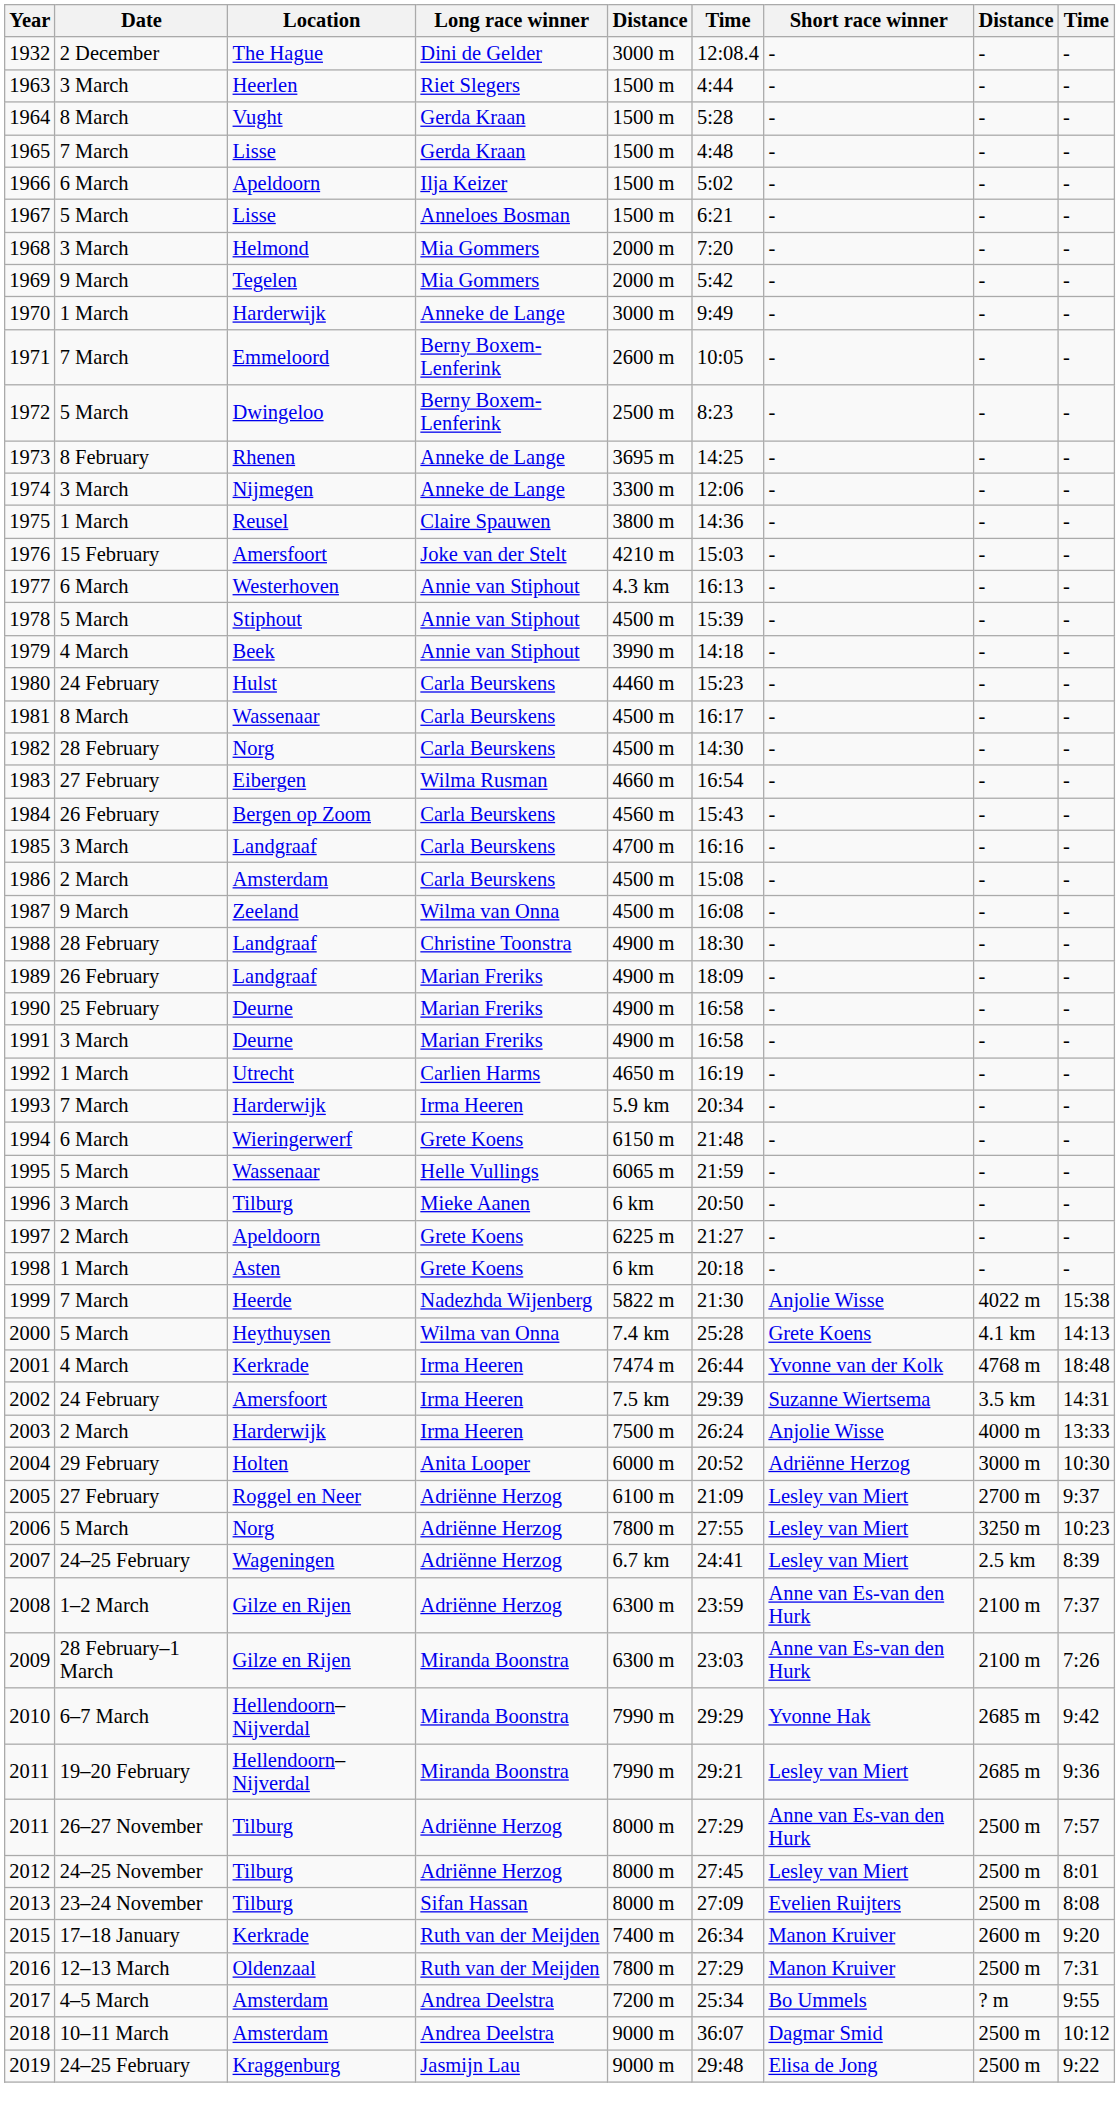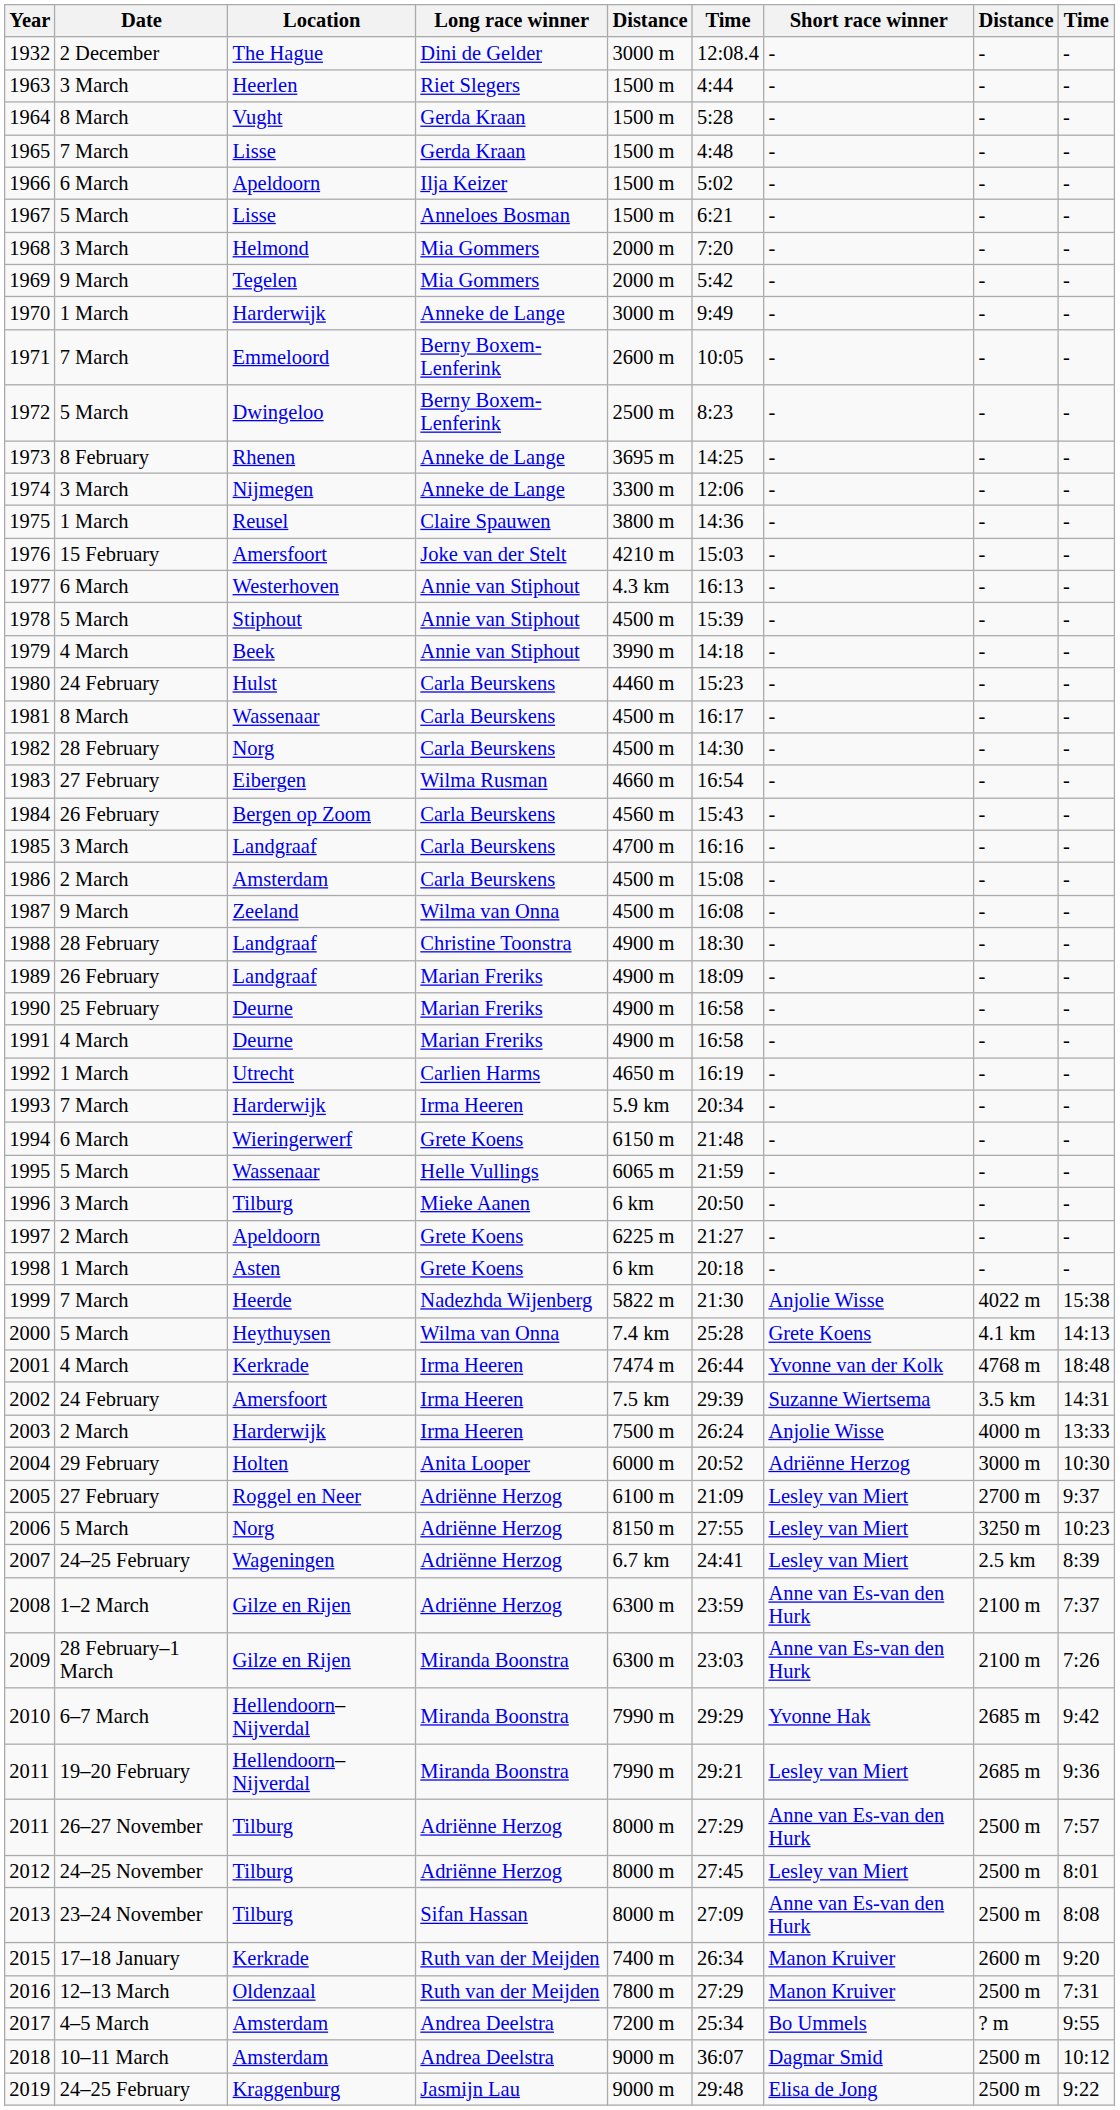 <table class="wikitable">
 <tr>
 <th>Year</th>
 <th>Date</th>
 <th>Location</th>
 <th>Long race winner</th>
 <th>Distance</th>
 <th>Time</th>
 <th>Short race winner</th>
 <th>Distance</th>
 <th>Time</th>
 </tr>
 <tr>
 <td>1932</td>
 <td>2 December</td>
 <td><a href='#'>The Hague</a></td>
 <td><a href='#'>Dini de Gelder</a></td>
 <td>3000 m</td>
 <td>12:08.4</td>
 <td>-</td>
 <td>-</td>
 <td>-</td>
 </tr>
 <tr>
 <td>1963</td>
 <td>3 March</td>
 <td><a href='#'>Heerlen</a></td>
 <td><a href='#'>Riet Slegers</a></td>
 <td>1500 m</td>
 <td>4:44</td>
 <td>-</td>
 <td>-</td>
 <td>-</td>
 </tr>
 <tr>
 <td>1964</td>
 <td>8 March</td>
 <td><a href='#'>Vught</a></td>
 <td><a href='#'>Gerda Kraan</a></td>
 <td>1500 m</td>
 <td>5:28</td>
 <td>-</td>
 <td>-</td>
 <td>-</td>
 </tr>
 <tr>
 <td>1965</td>
 <td>7 March</td>
 <td><a href='#'>Lisse</a></td>
 <td><a href='#'>Gerda Kraan</a></td>
 <td>1500 m</td>
 <td>4:48</td>
 <td>-</td>
 <td>-</td>
 <td>-</td>
 </tr>
 <tr>
 <td>1966</td>
 <td>6 March</td>
 <td><a href='#'>Apeldoorn</a></td>
 <td><a href='#'>Ilja Keizer</a></td>
 <td>1500 m</td>
 <td>5:02</td>
 <td>-</td>
 <td>-</td>
 <td>-</td>
 </tr>
 <tr>
 <td>1967</td>
 <td>5 March</td>
 <td><a href='#'>Lisse</a></td>
 <td><a href='#'>Anneloes Bosman</a></td>
 <td>1500 m</td>
 <td>6:21</td>
 <td>-</td>
 <td>-</td>
 <td>-</td>
 </tr>
 <tr>
 <td>1968</td>
 <td>3 March</td>
 <td><a href='#'>Helmond</a></td>
 <td><a href='#'>Mia Gommers</a></td>
 <td>2000 m</td>
 <td>7:20</td>
 <td>-</td>
 <td>-</td>
 <td>-</td>
 </tr>
 <tr>
 <td>1969</td>
 <td>9 March</td>
 <td><a href='#'>Tegelen</a></td>
 <td><a href='#'>Mia Gommers</a></td>
 <td>2000 m</td>
 <td>5:42</td>
 <td>-</td>
 <td>-</td>
 <td>-</td>
 </tr>
 <tr>
 <td>1970</td>
 <td>1 March</td>
 <td><a href='#'>Harderwijk</a></td>
 <td><a href='#'>Anneke de Lange</a></td>
 <td>3000 m</td>
 <td>9:49</td>
 <td>-</td>
 <td>-</td>
 <td>-</td>
 </tr>
 <tr>
 <td>1971</td>
 <td>7 March</td>
 <td><a href='#'>Emmeloord</a></td>
 <td><a href='#'>Berny Boxem-Lenferink</a></td>
 <td>2600 m</td>
 <td>10:05</td>
 <td>-</td>
 <td>-</td>
 <td>-</td>
 </tr>
 <tr>
 <td>1972</td>
 <td>5 March</td>
 <td><a href='#'>Dwingeloo</a></td>
 <td><a href='#'>Berny Boxem-Lenferink</a></td>
 <td>2500 m</td>
 <td>8:23</td>
 <td>-</td>
 <td>-</td>
 <td>-</td>
 </tr>
 <tr>
 <td>1973</td>
 <td>8 February</td>
 <td><a href='#'>Rhenen</a></td>
 <td><a href='#'>Anneke de Lange</a></td>
 <td>3695 m</td>
 <td>14:25</td>
 <td>-</td>
 <td>-</td>
 <td>-</td>
 </tr>
 <tr>
 <td>1974</td>
 <td>3 March</td>
 <td><a href='#'>Nijmegen</a></td>
 <td><a href='#'>Anneke de Lange</a></td>
 <td>3300 m</td>
 <td>12:06</td>
 <td>-</td>
 <td>-</td>
 <td>-</td>
 </tr>
 <tr>
 <td>1975</td>
 <td>1 March</td>
 <td><a href='#'>Reusel</a></td>
 <td><a href='#'>Claire Spauwen</a></td>
 <td>3800 m</td>
 <td>14:36</td>
 <td>-</td>
 <td>-</td>
 <td>-</td>
 </tr>
 <tr>
 <td>1976</td>
 <td>15 February</td>
 <td><a href='#'>Amersfoort</a></td>
 <td><a href='#'>Joke van der Stelt</a></td>
 <td>4210 m</td>
 <td>15:03</td>
 <td>-</td>
 <td>-</td>
 <td>-</td>
 </tr>
 <tr>
 <td>1977</td>
 <td>6 March</td>
 <td><a href='#'>Westerhoven</a></td>
 <td><a href='#'>Annie van Stiphout</a></td>
 <td>4.3 km</td>
 <td>16:13</td>
 <td>-</td>
 <td>-</td>
 <td>-</td>
 </tr>
 <tr>
 <td>1978</td>
 <td>5 March</td>
 <td><a href='#'>Stiphout</a></td>
 <td><a href='#'>Annie van Stiphout</a></td>
 <td>4500 m</td>
 <td>15:39</td>
 <td>-</td>
 <td>-</td>
 <td>-</td>
 </tr>
 <tr>
 <td>1979</td>
 <td>4 March</td>
 <td><a href='#'>Beek</a></td>
 <td><a href='#'>Annie van Stiphout</a></td>
 <td>3990 m</td>
 <td>14:18</td>
 <td>-</td>
 <td>-</td>
 <td>-</td>
 </tr>
 <tr>
 <td>1980</td>
 <td>24 February</td>
 <td><a href='#'>Hulst</a></td>
 <td><a href='#'>Carla Beurskens</a></td>
 <td>4460 m</td>
 <td>15:23</td>
 <td>-</td>
 <td>-</td>
 <td>-</td>
 </tr>
 <tr>
 <td>1981</td>
 <td>8 March</td>
 <td><a href='#'>Wassenaar</a></td>
 <td><a href='#'>Carla Beurskens</a></td>
 <td>4500 m</td>
 <td>16:17</td>
 <td>-</td>
 <td>-</td>
 <td>-</td>
 </tr>
 <tr>
 <td>1982</td>
 <td>28 February</td>
 <td><a href='#'>Norg</a></td>
 <td><a href='#'>Carla Beurskens</a></td>
 <td>4500 m</td>
 <td>14:30</td>
 <td>-</td>
 <td>-</td>
 <td>-</td>
 </tr>
 <tr>
 <td>1983</td>
 <td>27 February</td>
 <td><a href='#'>Eibergen</a></td>
 <td><a href='#'>Wilma Rusman</a></td>
 <td>4660 m</td>
 <td>16:54</td>
 <td>-</td>
 <td>-</td>
 <td>-</td>
 </tr>
 <tr>
 <td>1984</td>
 <td>26 February</td>
 <td><a href='#'>Bergen op Zoom</a></td>
 <td><a href='#'>Carla Beurskens</a></td>
 <td>4560 m</td>
 <td>15:43</td>
 <td>-</td>
 <td>-</td>
 <td>-</td>
 </tr>
 <tr>
 <td>1985</td>
 <td>3 March</td>
 <td><a href='#'>Landgraaf</a></td>
 <td><a href='#'>Carla Beurskens</a></td>
 <td>4700 m</td>
 <td>16:16</td>
 <td>-</td>
 <td>-</td>
 <td>-</td>
 </tr>
 <tr>
 <td>1986</td>
 <td>2 March</td>
 <td><a href='#'>Amsterdam</a></td>
 <td><a href='#'>Carla Beurskens</a></td>
 <td>4500 m</td>
 <td>15:08</td>
 <td>-</td>
 <td>-</td>
 <td>-</td>
 </tr>
 <tr>
 <td>1987</td>
 <td>9 March</td>
 <td><a href='#'>Zeeland</a></td>
 <td><a href='#'>Wilma van Onna</a></td>
 <td>4500 m</td>
 <td>16:08</td>
 <td>-</td>
 <td>-</td>
 <td>-</td>
 </tr>
 <tr>
 <td>1988</td>
 <td>28 February</td>
 <td><a href='#'>Landgraaf</a></td>
 <td><a href='#'>Christine Toonstra</a></td>
 <td>4900 m</td>
 <td>18:30</td>
 <td>-</td>
 <td>-</td>
 <td>-</td>
 </tr>
 <tr>
 <td>1989</td>
 <td>26 February</td>
 <td><a href='#'>Landgraaf</a></td>
 <td><a href='#'>Marian Freriks</a></td>
 <td>4900 m</td>
 <td>18:09</td>
 <td>-</td>
 <td>-</td>
 <td>-</td>
 </tr>
 <tr>
 <td>1990</td>
 <td>25 February</td>
 <td><a href='#'>Deurne</a></td>
 <td><a href='#'>Marian Freriks</a></td>
 <td>4900 m</td>
 <td>16:58</td>
 <td>-</td>
 <td>-</td>
 <td>-</td>
 </tr>
 <tr>
 <td>1991</td>
-<td>3 March</td>
+<td>4 March</td>
 <td><a href='#'>Deurne</a></td>
 <td><a href='#'>Marian Freriks</a></td>
 <td>4900 m</td>
 <td>16:58</td>
 <td>-</td>
 <td>-</td>
 <td>-</td>
 </tr>
 <tr>
 <td>1992</td>
 <td>1 March</td>
 <td><a href='#'>Utrecht</a></td>
 <td><a href='#'>Carlien Harms</a></td>
 <td>4650 m</td>
 <td>16:19</td>
 <td>-</td>
 <td>-</td>
 <td>-</td>
 </tr>
 <tr>
 <td>1993</td>
 <td>7 March</td>
 <td><a href='#'>Harderwijk</a></td>
 <td><a href='#'>Irma Heeren</a></td>
 <td>5.9 km</td>
 <td>20:34</td>
 <td>-</td>
 <td>-</td>
 <td>-</td>
 </tr>
 <tr>
 <td>1994</td>
 <td>6 March</td>
 <td><a href='#'>Wieringerwerf</a></td>
 <td><a href='#'>Grete Koens</a></td>
 <td>6150 m</td>
 <td>21:48</td>
 <td>-</td>
 <td>-</td>
 <td>-</td>
 </tr>
 <tr>
 <td>1995</td>
 <td>5 March</td>
 <td><a href='#'>Wassenaar</a></td>
 <td><a href='#'>Helle Vullings</a></td>
 <td>6065 m</td>
 <td>21:59</td>
 <td>-</td>
 <td>-</td>
 <td>-</td>
 </tr>
 <tr>
 <td>1996</td>
 <td>3 March</td>
 <td><a href='#'>Tilburg</a></td>
 <td><a href='#'>Mieke Aanen</a></td>
 <td>6 km</td>
 <td>20:50</td>
 <td>-</td>
 <td>-</td>
 <td>-</td>
 </tr>
 <tr>
 <td>1997</td>
 <td>2 March</td>
 <td><a href='#'>Apeldoorn</a></td>
 <td><a href='#'>Grete Koens</a></td>
 <td>6225 m</td>
 <td>21:27</td>
 <td>-</td>
 <td>-</td>
 <td>-</td>
 </tr>
 <tr>
 <td>1998</td>
 <td>1 March</td>
 <td><a href='#'>Asten</a></td>
 <td><a href='#'>Grete Koens</a></td>
 <td>6 km</td>
 <td>20:18</td>
 <td>-</td>
 <td>-</td>
 <td>-</td>
 </tr>
 <tr>
 <td>1999</td>
 <td>7 March</td>
 <td><a href='#'>Heerde</a></td>
 <td><a href='#'>Nadezhda Wijenberg</a></td>
 <td>5822 m</td>
 <td>21:30</td>
 <td><a href='#'>Anjolie Wisse</a></td>
 <td>4022 m</td>
 <td>15:38</td>
 </tr>
 <tr>
 <td>2000</td>
 <td>5 March</td>
 <td><a href='#'>Heythuysen</a></td>
 <td><a href='#'>Wilma van Onna</a></td>
 <td>7.4 km</td>
 <td>25:28</td>
 <td><a href='#'>Grete Koens</a></td>
 <td>4.1 km</td>
 <td>14:13</td>
 </tr>
 <tr>
 <td>2001</td>
 <td>4 March</td>
 <td><a href='#'>Kerkrade</a></td>
 <td><a href='#'>Irma Heeren</a></td>
 <td>7474 m</td>
 <td>26:44</td>
 <td><a href='#'>Yvonne van der Kolk</a></td>
 <td>4768 m</td>
 <td>18:48</td>
 </tr>
 <tr>
 <td>2002</td>
 <td>24 February</td>
 <td><a href='#'>Amersfoort</a></td>
 <td><a href='#'>Irma Heeren</a></td>
 <td>7.5 km</td>
 <td>29:39</td>
 <td><a href='#'>Suzanne Wiertsema</a></td>
 <td>3.5 km</td>
 <td>14:31</td>
 </tr>
 <tr>
 <td>2003</td>
 <td>2 March</td>
 <td><a href='#'>Harderwijk</a></td>
 <td><a href='#'>Irma Heeren</a></td>
 <td>7500 m</td>
 <td>26:24</td>
 <td><a href='#'>Anjolie Wisse</a></td>
 <td>4000 m</td>
 <td>13:33</td>
 </tr>
 <tr>
 <td>2004</td>
 <td>29 February</td>
 <td><a href='#'>Holten</a></td>
 <td><a href='#'>Anita Looper</a></td>
 <td>6000 m</td>
 <td>20:52</td>
 <td><a href='#'>Adriënne Herzog</a></td>
 <td>3000 m</td>
 <td>10:30</td>
 </tr>
 <tr>
 <td>2005</td>
 <td>27 February</td>
 <td><a href='#'>Roggel en Neer</a></td>
 <td><a href='#'>Adriënne Herzog</a></td>
 <td>6100 m</td>
 <td>21:09</td>
 <td><a href='#'>Lesley van Miert</a></td>
 <td>2700 m</td>
 <td>9:37</td>
 </tr>
 <tr>
 <td>2006</td>
 <td>5 March</td>
 <td><a href='#'>Norg</a></td>
 <td><a href='#'>Adriënne Herzog</a></td>
-<td>7800 m</td>
+<td>8150 m</td>
 <td>27:55</td>
 <td><a href='#'>Lesley van Miert</a></td>
 <td>3250 m</td>
 <td>10:23</td>
 </tr>
 <tr>
 <td>2007</td>
 <td>24–25 February</td>
 <td><a href='#'>Wageningen</a></td>
 <td><a href='#'>Adriënne Herzog</a></td>
 <td>6.7 km</td>
 <td>24:41</td>
 <td><a href='#'>Lesley van Miert</a></td>
 <td>2.5 km</td>
 <td>8:39</td>
 </tr>
 <tr>
 <td>2008</td>
 <td>1–2 March</td>
 <td><a href='#'>Gilze en Rijen</a></td>
 <td><a href='#'>Adriënne Herzog</a></td>
 <td>6300 m</td>
 <td>23:59</td>
 <td><a href='#'>Anne van Es-van den Hurk</a></td>
 <td>2100 m</td>
 <td>7:37</td>
 </tr>
 <tr>
 <td>2009</td>
 <td>28 February–1 March</td>
 <td><a href='#'>Gilze en Rijen</a></td>
 <td><a href='#'>Miranda Boonstra</a></td>
 <td>6300 m</td>
 <td>23:03</td>
 <td><a href='#'>Anne van Es-van den Hurk</a></td>
 <td>2100 m</td>
 <td>7:26</td>
 </tr>
 <tr>
 <td>2010</td>
 <td>6–7 March</td>
 <td><a href='#'>Hellendoorn</a>–<a href='#'>Nijverdal</a></td>
 <td><a href='#'>Miranda Boonstra</a></td>
 <td>7990 m</td>
 <td>29:29</td>
 <td><a href='#'>Yvonne Hak</a></td>
 <td>2685 m</td>
 <td>9:42</td>
 </tr>
 <tr>
 <td>2011</td>
 <td>19–20 February</td>
 <td><a href='#'>Hellendoorn</a>–<a href='#'>Nijverdal</a></td>
 <td><a href='#'>Miranda Boonstra</a></td>
 <td>7990 m</td>
 <td>29:21</td>
 <td><a href='#'>Lesley van Miert</a></td>
 <td>2685 m</td>
 <td>9:36</td>
 </tr>
 <tr>
 <td>2011</td>
 <td>26–27 November</td>
 <td><a href='#'>Tilburg</a></td>
 <td><a href='#'>Adriënne Herzog</a></td>
 <td>8000 m</td>
 <td>27:29</td>
 <td><a href='#'>Anne van Es-van den Hurk</a></td>
 <td>2500 m</td>
 <td>7:57</td>
 </tr>
 <tr>
 <td>2012</td>
 <td>24–25 November</td>
 <td><a href='#'>Tilburg</a></td>
 <td><a href='#'>Adriënne Herzog</a></td>
 <td>8000 m</td>
 <td>27:45</td>
 <td><a href='#'>Lesley van Miert</a></td>
 <td>2500 m</td>
 <td>8:01</td>
 </tr>
 <tr>
 <td>2013</td>
 <td>23–24 November</td>
 <td><a href='#'>Tilburg</a></td>
 <td><a href='#'>Sifan Hassan</a></td>
 <td>8000 m</td>
 <td>27:09</td>
-<td><a href='#'>Evelien Ruijters</a></td>
+<td><a href='#'>Anne van Es-van den Hurk</a></td>
 <td>2500 m</td>
 <td>8:08</td>
 </tr>
 <tr>
 <td>2015</td>
 <td>17–18 January</td>
 <td><a href='#'>Kerkrade</a></td>
 <td><a href='#'>Ruth van der Meijden</a></td>
 <td>7400 m</td>
 <td>26:34</td>
 <td><a href='#'>Manon Kruiver</a></td>
 <td>2600 m</td>
 <td>9:20</td>
 </tr>
 <tr>
 <td>2016</td>
 <td>12–13 March</td>
 <td><a href='#'>Oldenzaal</a></td>
 <td><a href='#'>Ruth van der Meijden</a></td>
 <td>7800 m</td>
 <td>27:29</td>
 <td><a href='#'>Manon Kruiver</a></td>
 <td>2500 m</td>
 <td>7:31</td>
 </tr>
 <tr>
 <td>2017</td>
 <td>4–5 March</td>
 <td><a href='#'>Amsterdam</a></td>
 <td><a href='#'>Andrea Deelstra</a></td>
 <td>7200 m</td>
 <td>25:34</td>
 <td><a href='#'>Bo Ummels</a></td>
 <td>? m</td>
 <td>9:55</td>
 </tr>
 <tr>
 <td>2018</td>
 <td>10–11 March</td>
 <td><a href='#'>Amsterdam</a></td>
 <td><a href='#'>Andrea Deelstra</a></td>
 <td>9000 m</td>
 <td>36:07</td>
 <td><a href='#'>Dagmar Smid</a></td>
 <td>2500 m</td>
 <td>10:12</td>
 </tr>
 <tr>
 <td>2019</td>
 <td>24–25 February</td>
 <td><a href='#'>Kraggenburg</a></td>
 <td><a href='#'>Jasmijn Lau</a></td>
 <td>9000 m</td>
 <td>29:48</td>
 <td><a href='#'>Elisa de Jong</a></td>
 <td>2500 m</td>
 <td>9:22</td>
 </tr>
 </table>
